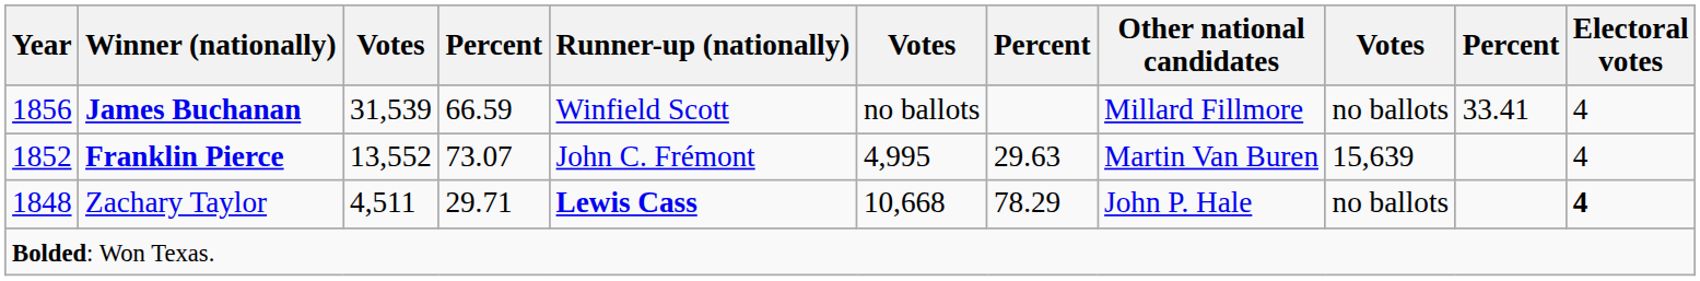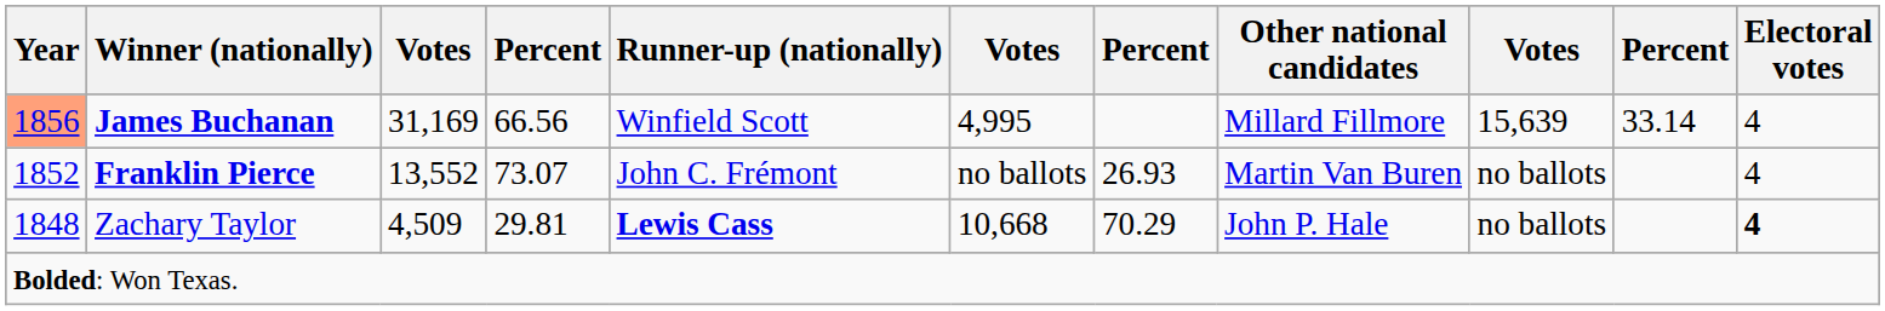 <table class="wikitable sortable">
 <tr>
 <th data-sort-type="number">Year</th>
 <th>Winner (nationally)</th>
 <th data-sort-type="number">Votes</th>
 <th data-sort-type="number">Percent</th>
 <th>Runner-up (nationally)</th>
 <th data-sort-type="number">Votes</th>
 <th data-sort-type="number">Percent</th>
 <th>Other national<br>candidates</th>
 <th data-sort-type="number">Votes</th>
 <th data-sort-type="number">Percent</th>
 <th data-sort-type="number">Electoral<br>votes</th>
 </tr>
 <tr>
-<td><a href='#'>1856</a></td>
+<td style="background: lightsalmon;"><a href='#'>1856</a></td>
 <td><strong><a href='#'>James Buchanan</a></strong></td>
-<td>31,539</td>
-<td>66.59</td>
+<td>31,169</td>
+<td>66.56</td>
 <td><a href='#'>Winfield Scott</a></td>
-<td>no ballots</td>
+<td>4,995</td>
 <td></td>
 <td><a href='#'>Millard Fillmore</a></td>
-<td>no ballots</td>
-<td>33.41</td>
+<td>15,639</td>
+<td>33.14</td>
 <td>4</td>
 </tr>
 <tr>
 <td><a href='#'>1852</a></td>
 <td><strong><a href='#'>Franklin Pierce</a></strong></td>
 <td>13,552</td>
 <td>73.07</td>
 <td><a href='#'>John C. Frémont</a></td>
-<td>4,995</td>
-<td>29.63</td>
+<td>no ballots</td>
+<td>26.93</td>
 <td><a href='#'>Martin Van Buren</a></td>
-<td>15,639</td>
+<td>no ballots</td>
 <td></td>
 <td>4</td>
 </tr>
 <tr>
 <td><a href='#'>1848</a></td>
 <td><a href='#'>Zachary Taylor</a></td>
-<td>4,511</td>
-<td>29.71</td>
+<td>4,509</td>
+<td>29.81</td>
 <td><strong><a href='#'>Lewis Cass</a></strong></td>
 <td>10,668</td>
-<td>78.29</td>
+<td>70.29</td>
 <td><a href='#'>John P. Hale</a></td>
 <td>no ballots</td>
 <td></td>
 <td><strong>4</strong></td>
 </tr>
 <tr>
 <td style="text-align:left;" colspan="11"><small><strong>Bolded</strong>: Won Texas.</small></td>
 </tr>
 </table>
